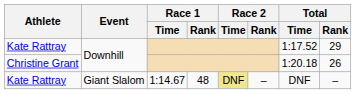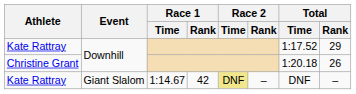 <table class="wikitable" style="font-size:90%">
 <tr>
 <th rowspan="2">Athlete</th>
 <th rowspan="2">Event</th>
 <th colspan="2">Race 1</th>
 <th colspan="2">Race 2</th>
 <th colspan="2">Total</th>
 </tr>
 <tr>
 <th>Time</th>
 <th>Rank</th>
 <th>Time</th>
 <th>Rank</th>
 <th>Time</th>
 <th>Rank</th>
 </tr>
 <tr>
 <td><a href='#'>Kate Rattray</a></td>
 <td rowspan="2">Downhill</td>
 <td colspan="4" bgcolor="wheat"></td>
 <td align="center">1:17.52</td>
 <td align="center">29</td>
 </tr>
 <tr>
 <td><a href='#'>Christine Grant</a></td>
 <td colspan="4" bgcolor="wheat"></td>
 <td align="center">1:20.18</td>
 <td align="center">26</td>
 </tr>
 <tr>
 <td><a href='#'>Kate Rattray</a></td>
 <td>Giant Slalom</td>
 <td align="center">1:14.67</td>
-<td align="center">48</td>
+<td align="center">42</td>
 <td align="center" style="background: khaki;">DNF</td>
 <td align="center">–</td>
 <td align="center">DNF</td>
 <td align="center">–</td>
 </tr>
 </table>
